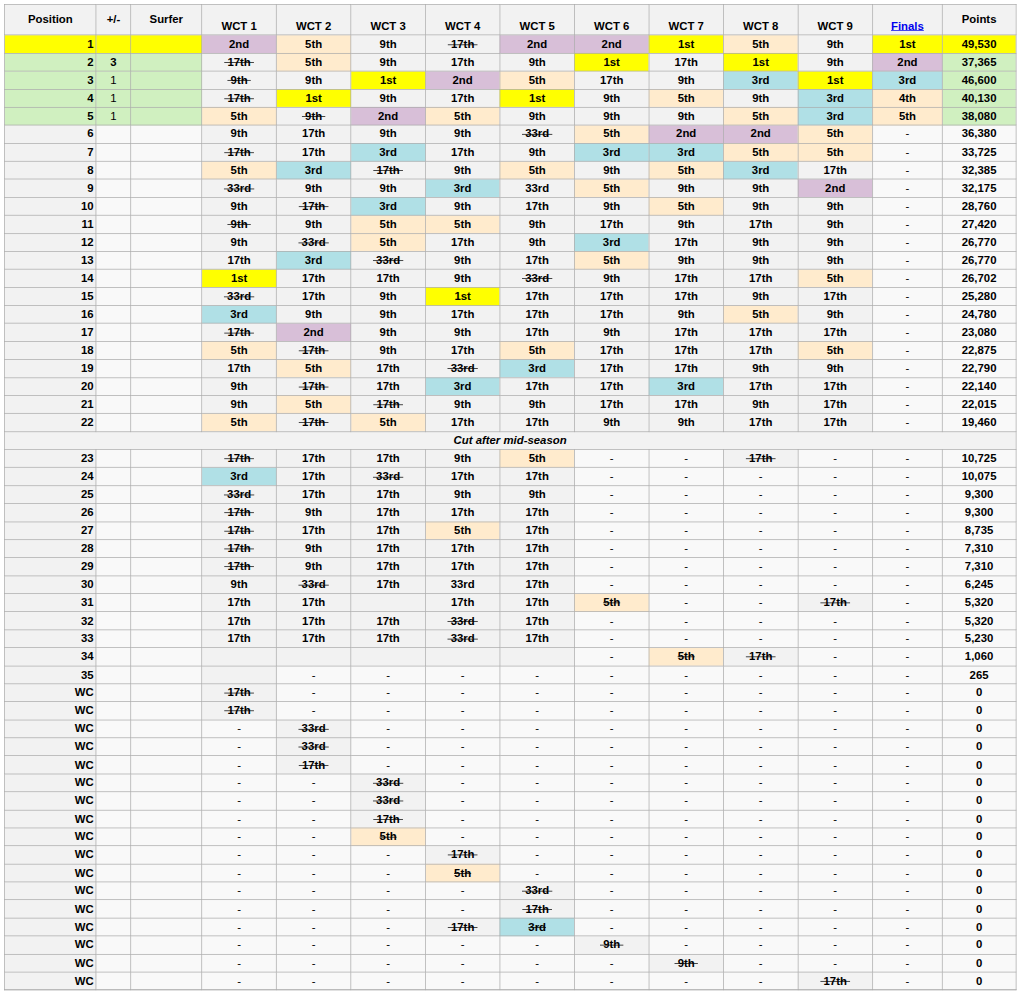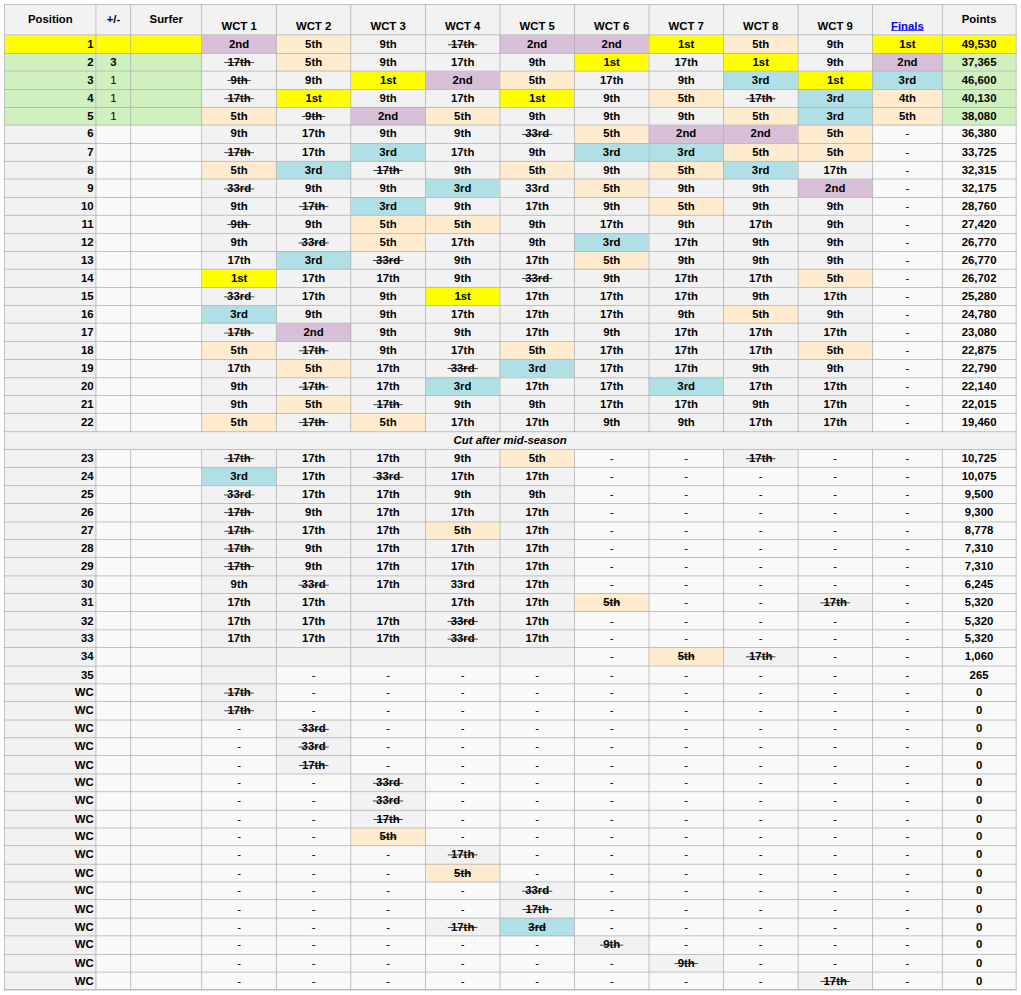 <table class="wikitable" style="width:90%; text-align: center">
 <tr>
 <th>Position</th>
 <th>+/-</th>
 <th>Surfer</th>
 <th><br>WCT 1</th>
 <th><br>WCT 2</th>
 <th><br>WCT 3</th>
 <th><br>WCT 4</th>
 <th><br>WCT 5</th>
 <th><br>WCT 6</th>
 <th><br>WCT 7</th>
 <th><br>WCT 8</th>
 <th><br>WCT 9</th>
 <th><br><a href='#'>Finals</a></th>
 <th>Points</th>
 </tr>
 <tr>
 <th style="text-align:right;background:yellow;">1</th>
 <td style="background:yellow;"></td>
 <td style="text-align:left;background:yellow;"></td>
 <th style="background:thistle;"> 2nd </th>
 <th style="background:#ffebcd;"> 5th </th>
 <th> 9th </th>
 <th><s> 17th </s></th>
 <th style="background:thistle;"> 2nd </th>
 <th style="background:thistle;"> 2nd </th>
 <th style="background:yellow;"> 1st </th>
 <th style="background:#ffebcd;"> 5th </th>
 <th> 9th </th>
 <th style="background:yellow;"> 1st </th>
 <td style="background:yellow;"><strong>49,530</strong></td>
 </tr>
 <tr>
 <th style="text-align:right;background:#d0f0c0;">2</th>
 <td style="background:#d0f0c0;"><strong>3</strong></td>
 <td style="text-align:left;background:#d0f0c0;"></td>
 <th><s> 17th </s></th>
 <th style="background:#ffebcd;"> 5th </th>
 <th> 9th </th>
 <th> 17th </th>
 <th> 9th </th>
 <th style="background:yellow;"> 1st </th>
 <th> 17th </th>
 <th style="background:yellow;"> 1st </th>
 <th> 9th </th>
 <th style="background:thistle;"> 2nd </th>
 <td style="background:#d0f0c0;"><strong>37,365</strong></td>
 </tr>
 <tr>
 <th style="text-align:right;background:#d0f0c0;">3</th>
 <td style="background:#d0f0c0;">1</td>
 <td style="text-align:left;background:#d0f0c0;"></td>
 <th><s> 9th </s></th>
 <th> 9th </th>
 <th style="background:yellow;"> 1st </th>
 <th style="background:thistle;"> 2nd </th>
 <th style="background:#ffebcd;"> 5th </th>
 <th> 17th </th>
 <th> 9th </th>
 <th style="background:#b0e0e6;"> 3rd </th>
 <th style="background:yellow;"> 1st </th>
 <th style="background:#b0e0e6;"> 3rd </th>
 <td style="background:#d0f0c0;"><strong>46,600</strong></td>
 </tr>
 <tr>
 <th style="text-align:right;background:#d0f0c0;">4</th>
 <td style="background:#d0f0c0;">1</td>
 <td style="text-align:left;background:#d0f0c0;"></td>
 <th><s> 17th </s></th>
 <th style="background:yellow;"> 1st </th>
 <th> 9th </th>
 <th> 17th </th>
 <th style="background:yellow;"> 1st </th>
 <th> 9th </th>
 <th style="background:#ffebcd;"> 5th </th>
-<th> 9th </th>
+<th><s> 17th </s></th>
 <th style="background:#b0e0e6;"> 3rd </th>
 <th style="background:#ffebcd;"> 4th </th>
 <td style="background:#d0f0c0;"><strong>40,130</strong></td>
 </tr>
 <tr>
 <th style="text-align:right;background:#d0f0c0;">5</th>
 <td style="background:#d0f0c0;">1</td>
 <td style="text-align:left;background:#d0f0c0;"></td>
 <th style="background:#ffebcd;"> 5th </th>
 <th><s> 9th </s></th>
 <th style="background:thistle;"> 2nd </th>
 <th style="background:#ffebcd;"> 5th </th>
 <th> 9th </th>
 <th> 9th </th>
 <th> 9th </th>
 <th style="background:#ffebcd;"> 5th </th>
 <th style="background:#b0e0e6;"> 3rd </th>
 <th style="background:#ffebcd;"> 5th </th>
 <td style="background:#d0f0c0;"><strong>38,080</strong></td>
 </tr>
 <tr>
 <th style="text-align:right;">6</th>
 <td></td>
 <td style="text-align:left;"></td>
 <th> 9th </th>
 <th> 17th </th>
 <th> 9th </th>
 <th> 9th </th>
 <th><s> 33rd </s></th>
 <th style="background:#ffebcd;"> 5th </th>
 <th style="background:thistle;"> 2nd </th>
 <th style="background:thistle;"> 2nd </th>
 <th style="background:#ffebcd;"> 5th </th>
 <td>-</td>
 <td><strong>36,380</strong></td>
 </tr>
 <tr>
 <th style="text-align:right;">7</th>
 <td></td>
 <td style="text-align:left;"></td>
 <th><s> 17th </s></th>
 <th> 17th </th>
 <th style="background:#b0e0e6;"> 3rd </th>
 <th> 17th </th>
 <th> 9th </th>
 <th style="background:#b0e0e6;"> 3rd </th>
 <th style="background:#b0e0e6;"> 3rd </th>
 <th style="background:#ffebcd;"> 5th </th>
 <th style="background:#ffebcd;"> 5th </th>
 <td>-</td>
 <td><strong>33,725</strong></td>
 </tr>
 <tr>
 <th style="text-align:right;">8</th>
 <td></td>
 <td style="text-align:left;"></td>
 <th style="background:#ffebcd;"> 5th </th>
 <th style="background:#b0e0e6;"> 3rd </th>
 <th><s> 17th </s></th>
 <th> 9th </th>
 <th style="background:#ffebcd;"> 5th </th>
 <th> 9th </th>
 <th style="background:#ffebcd;"> 5th </th>
 <th style="background:#b0e0e6;"> 3rd </th>
 <th> 17th </th>
 <td>-</td>
-<td><strong>32,385</strong></td>
+<td><strong>32,315</strong></td>
 </tr>
 <tr>
 <th style="text-align:right;">9</th>
 <td></td>
 <td style="text-align:left;"></td>
 <th><s> 33rd </s></th>
 <th> 9th </th>
 <th> 9th </th>
 <th style="background:#b0e0e6;"> 3rd </th>
 <th> 33rd </th>
 <th style="background:#ffebcd;"> 5th </th>
 <th> 9th </th>
 <th> 9th </th>
 <th style="background:thistle;"> 2nd </th>
 <td>-</td>
 <td><strong>32,175</strong></td>
 </tr>
 <tr>
 <th style="text-align:right;">10</th>
 <td></td>
 <td style="text-align:left;"></td>
 <th> 9th </th>
 <th><s> 17th </s></th>
 <th style="background:#b0e0e6;"> 3rd </th>
 <th> 9th </th>
 <th> 17th </th>
 <th> 9th </th>
 <th style="background:#ffebcd;"> 5th </th>
 <th> 9th </th>
 <th> 9th </th>
 <td>-</td>
 <td><strong>28,760</strong></td>
 </tr>
 <tr>
 <th style="text-align:right;">11</th>
 <td></td>
 <td style="text-align:left;"></td>
 <th><s> 9th </s></th>
 <th> 9th </th>
 <th style="background:#ffebcd;"> 5th </th>
 <th style="background:#ffebcd;"> 5th </th>
 <th> 9th </th>
 <th> 17th </th>
 <th> 9th </th>
 <th> 17th </th>
 <th> 9th </th>
 <td>-</td>
 <td><strong>27,420</strong></td>
 </tr>
 <tr>
 <th style="text-align:right;">12</th>
 <td></td>
 <td style="text-align:left;"></td>
 <th> 9th </th>
 <th><s> 33rd </s></th>
 <th style="background:#ffebcd;"> 5th </th>
 <th> 17th </th>
 <th> 9th </th>
 <th style="background:#b0e0e6;"> 3rd </th>
 <th> 17th </th>
 <th> 9th </th>
 <th> 9th </th>
 <td>-</td>
 <td><strong>26,770</strong></td>
 </tr>
 <tr>
 <th style="text-align:right;">13</th>
 <td></td>
 <td style="text-align:left;"></td>
 <th> 17th </th>
 <th style="background:#b0e0e6;"> 3rd </th>
 <th><s> 33rd </s></th>
 <th> 9th </th>
 <th> 17th </th>
 <th style="background:#ffebcd;"> 5th </th>
 <th> 9th </th>
 <th> 9th </th>
 <th> 9th </th>
 <td>-</td>
 <td><strong>26,770</strong></td>
 </tr>
 <tr>
 <th style="text-align:right;">14</th>
 <td></td>
 <td style="text-align:left;"></td>
 <th style="background:yellow;"> 1st </th>
 <th> 17th </th>
 <th> 17th </th>
 <th> 9th </th>
 <th><s> 33rd </s></th>
 <th> 9th </th>
 <th> 17th </th>
 <th> 17th </th>
 <th style="background:#ffebcd;"> 5th </th>
 <td>-</td>
 <td><strong>26,702</strong></td>
 </tr>
 <tr>
 <th style="text-align:right;">15</th>
 <td></td>
 <td style="text-align:left;"></td>
 <th><s> 33rd </s></th>
 <th> 17th </th>
 <th> 9th </th>
 <th style="background:yellow;"> 1st </th>
 <th> 17th </th>
 <th> 17th </th>
 <th> 17th </th>
 <th> 9th </th>
 <th> 17th </th>
 <td>-</td>
 <td><strong>25,280</strong></td>
 </tr>
 <tr>
 <th style="text-align:right;">16</th>
 <td></td>
 <td style="text-align:left;"></td>
 <th style="background:#b0e0e6;"> 3rd </th>
 <th> 9th </th>
 <th> 9th </th>
 <th> 17th </th>
 <th> 17th </th>
 <th> 17th </th>
 <th> 9th </th>
 <th style="background:#ffebcd;"> 5th </th>
 <th> 9th </th>
 <td>-</td>
 <td><strong>24,780</strong></td>
 </tr>
 <tr>
 <th style="text-align:right;">17</th>
 <td></td>
 <td style="text-align:left;"></td>
 <th><s> 17th </s></th>
 <th style="background:thistle;"> 2nd </th>
 <th> 9th </th>
 <th> 9th </th>
 <th> 17th </th>
 <th> 9th </th>
 <th> 17th </th>
 <th> 17th </th>
 <th> 17th </th>
 <td>-</td>
 <td><strong>23,080</strong></td>
 </tr>
 <tr>
 <th style="text-align:right;">18</th>
 <td></td>
 <td style="text-align:left;"></td>
 <th style="background:#ffebcd;"> 5th </th>
 <th><s> 17th </s></th>
 <th> 9th </th>
 <th> 17th </th>
 <th style="background:#ffebcd;"> 5th </th>
 <th> 17th </th>
 <th> 17th </th>
 <th> 17th </th>
 <th style="background:#ffebcd;"> 5th </th>
 <td>-</td>
 <td><strong>22,875</strong></td>
 </tr>
 <tr>
 <th style="text-align:right;">19</th>
 <td></td>
 <td style="text-align:left;"></td>
 <th> 17th </th>
 <th style="background:#ffebcd;"> 5th </th>
 <th> 17th </th>
 <th><s> 33rd </s></th>
 <th style="background:#b0e0e6;"> 3rd </th>
 <th> 17th </th>
 <th> 17th </th>
 <th> 9th </th>
 <th> 9th </th>
 <td>-</td>
 <td><strong>22,790</strong></td>
 </tr>
 <tr>
 <th style="text-align:right;">20</th>
 <td></td>
 <td style="text-align:left;"></td>
 <th> 9th </th>
 <th><s> 17th </s></th>
 <th> 17th </th>
 <th style="background:#b0e0e6;"> 3rd </th>
 <th> 17th </th>
 <th> 17th </th>
 <th style="background:#b0e0e6;"> 3rd </th>
 <th> 17th </th>
 <th> 17th </th>
 <td>-</td>
 <td><strong>22,140</strong></td>
 </tr>
 <tr>
 <th style="text-align:right;">21</th>
 <td></td>
 <td style="text-align:left;"></td>
 <th> 9th </th>
 <th style="background:#ffebcd;"> 5th </th>
 <th><s> 17th </s></th>
 <th> 9th </th>
 <th> 9th </th>
 <th> 17th </th>
 <th> 17th </th>
 <th> 9th </th>
 <th> 17th </th>
 <td>-</td>
 <td><strong>22,015</strong></td>
 </tr>
 <tr>
 <th style="text-align:right;">22</th>
 <td></td>
 <td style="text-align:left;"></td>
 <th style="background:#ffebcd;"> 5th </th>
 <th><s> 17th </s></th>
 <th style="background:#ffebcd;"> 5th </th>
 <th> 17th </th>
 <th> 17th </th>
 <th> 9th </th>
 <th> 9th </th>
 <th> 17th </th>
 <th> 17th </th>
 <td>-</td>
 <td><strong>19,460</strong></td>
 </tr>
 <tr>
 <th colspan="14"><em>Cut after mid-season</em></th>
 </tr>
 <tr>
 <th style="text-align:right;">23</th>
 <td></td>
 <td style="text-align:left;"></td>
 <th><s> 17th </s></th>
 <th> 17th </th>
 <th> 17th </th>
 <th> 9th </th>
 <th style="background:#ffebcd;"> 5th </th>
 <td>-</td>
 <td>-</td>
 <th><s> 17th </s></th>
 <td>-</td>
 <td>-</td>
 <td><strong>10,725</strong></td>
 </tr>
 <tr>
 <th style="text-align:right;">24</th>
 <td></td>
 <td style="text-align:left;"></td>
 <th style="background:#b0e0e6;"> 3rd </th>
 <th> 17th </th>
 <th><s> 33rd </s></th>
 <th> 17th </th>
 <th> 17th </th>
 <td>-</td>
 <td>-</td>
 <td>-</td>
 <td>-</td>
 <td>-</td>
 <td><strong>10,075</strong></td>
 </tr>
 <tr>
 <th style="text-align:right;">25</th>
 <td></td>
 <td style="text-align:left;"></td>
 <th><s> 33rd </s></th>
 <th> 17th </th>
 <th> 17th </th>
 <th> 9th </th>
 <th> 9th </th>
 <td>-</td>
 <td>-</td>
 <td>-</td>
 <td>-</td>
 <td>-</td>
-<td><strong>9,300</strong></td>
+<td><strong>9,500</strong></td>
 </tr>
 <tr>
 <th style="text-align:right;">26</th>
 <td></td>
 <td style="text-align:left;"></td>
 <th><s> 17th </s></th>
 <th> 9th </th>
 <th> 17th </th>
 <th> 17th </th>
 <th> 17th </th>
 <td>-</td>
 <td>-</td>
 <td>-</td>
 <td>-</td>
 <td>-</td>
 <td><strong>9,300</strong></td>
 </tr>
 <tr>
 <th style="text-align:right;">27</th>
 <td></td>
 <td style="text-align:left;"></td>
 <th><s> 17th </s></th>
 <th> 17th </th>
 <th> 17th </th>
 <th style="background:#ffebcd;"> 5th </th>
 <th> 17th </th>
 <td>-</td>
 <td>-</td>
 <td>-</td>
 <td>-</td>
 <td>-</td>
-<td><strong>8,735</strong></td>
+<td><strong>8,778</strong></td>
 </tr>
 <tr>
 <th style="text-align:right;">28</th>
 <td></td>
 <td style="text-align:left;"></td>
 <th><s> 17th </s></th>
 <th> 9th </th>
 <th> 17th </th>
 <th> 17th </th>
 <th> 17th </th>
 <td>-</td>
 <td>-</td>
 <td>-</td>
 <td>-</td>
 <td>-</td>
 <td><strong>7,310</strong></td>
 </tr>
 <tr>
 <th style="text-align:right;">29</th>
 <td></td>
 <td style="text-align:left;"></td>
 <th><s> 17th </s></th>
 <th> 9th </th>
 <th> 17th </th>
 <th> 17th </th>
 <th> 17th </th>
 <td>-</td>
 <td>-</td>
 <td>-</td>
 <td>-</td>
 <td>-</td>
 <td><strong>7,310</strong></td>
 </tr>
 <tr>
 <th style="text-align:right;">30</th>
 <td></td>
 <td style="text-align:left;"></td>
 <th> 9th </th>
 <th><s> 33rd </s></th>
 <th> 17th </th>
 <th> 33rd </th>
 <th> 17th </th>
 <td>-</td>
 <td>-</td>
 <td>-</td>
 <td>-</td>
 <td>-</td>
 <td><strong>6,245</strong></td>
 </tr>
 <tr>
 <th style="text-align:right;">31</th>
 <td></td>
 <td style="text-align:left;"></td>
 <th> 17th </th>
 <th> 17th </th>
 <th>  </th>
 <th> 17th </th>
 <th> 17th </th>
 <th style="background:#ffebcd;"> <s>5th</s> </th>
 <td>-</td>
 <td>-</td>
 <th><s> 17th </s></th>
 <td>-</td>
 <td><strong>5,320</strong></td>
 </tr>
 <tr>
 <th style="text-align:right;">32</th>
 <td></td>
 <td style="text-align:left;"></td>
 <th> 17th </th>
 <th> 17th </th>
 <th> 17th </th>
 <th><s> 33rd </s></th>
 <th> 17th </th>
 <td>-</td>
 <td>-</td>
 <td>-</td>
 <td>-</td>
 <td>-</td>
 <td><strong>5,320</strong></td>
 </tr>
 <tr>
 <th style="text-align:right;">33</th>
 <td></td>
 <td style="text-align:left;"></td>
 <th> 17th </th>
 <th> 17th </th>
 <th> 17th </th>
 <th><s> 33rd </s></th>
 <th> 17th </th>
 <td>-</td>
 <td>-</td>
 <td>-</td>
 <td>-</td>
 <td>-</td>
-<td><strong>5,230</strong></td>
+<td><strong>5,320</strong></td>
 </tr>
 <tr>
 <th style="text-align:right;background:">34</th>
 <td></td>
 <td style="text-align:left;background:"></td>
 <th>  </th>
 <th>  </th>
 <th>  </th>
 <th>  </th>
 <th>  </th>
 <td>-</td>
 <th style="background:#ffebcd;"> <s>5th</s> </th>
 <th><s> 17th </s></th>
 <td>-</td>
 <td>-</td>
 <td><strong>1,060</strong></td>
 </tr>
 <tr>
 <th style="text-align:right;">35</th>
 <td></td>
 <td style="text-align:left;background:"> <span></span></td>
 <th>  </th>
 <td>-</td>
 <td>-</td>
 <td>-</td>
 <td>-</td>
 <td>-</td>
 <td>-</td>
 <td>-</td>
 <td>-</td>
 <td>-</td>
 <td><strong>265</strong></td>
 </tr>
 <tr>
 <th style="text-align:right;">WC</th>
 <td></td>
 <td style="text-align:left;"></td>
 <th><s> 17th </s></th>
 <td>-</td>
 <td>-</td>
 <td>-</td>
 <td>-</td>
 <td>-</td>
 <td>-</td>
 <td>-</td>
 <td>-</td>
 <td>-</td>
 <td><strong>0</strong></td>
 </tr>
 <tr>
 <th style="text-align:right;">WC</th>
 <td></td>
 <td style="text-align:left;"></td>
 <th><s> 17th </s></th>
 <td>-</td>
 <td>-</td>
 <td>-</td>
 <td>-</td>
 <td>-</td>
 <td>-</td>
 <td>-</td>
 <td>-</td>
 <td>-</td>
 <td><strong>0</strong></td>
 </tr>
 <tr>
 <th style="text-align:right;">WC</th>
 <td></td>
 <td style="text-align:left;"></td>
 <td>-</td>
 <th><s> 33rd </s></th>
 <td>-</td>
 <td>-</td>
 <td>-</td>
 <td>-</td>
 <td>-</td>
 <td>-</td>
 <td>-</td>
 <td>-</td>
 <td><strong>0</strong></td>
 </tr>
 <tr>
 <th style="text-align:right;">WC</th>
 <td></td>
 <td style="text-align:left;"></td>
 <td>-</td>
 <th><s> 33rd </s></th>
 <td>-</td>
 <td>-</td>
 <td>-</td>
 <td>-</td>
 <td>-</td>
 <td>-</td>
 <td>-</td>
 <td>-</td>
 <td><strong>0</strong></td>
 </tr>
 <tr>
 <th style="text-align:right;">WC</th>
 <td></td>
 <td style="text-align:left;"></td>
 <td>-</td>
 <th><s> 17th </s></th>
 <td>-</td>
 <td>-</td>
 <td>-</td>
 <td>-</td>
 <td>-</td>
 <td>-</td>
 <td>-</td>
 <td>-</td>
 <td><strong>0</strong></td>
 </tr>
 <tr>
 <th style="text-align:right;">WC</th>
 <td></td>
 <td style="text-align:left;"></td>
 <td>-</td>
 <td>-</td>
 <th><s> 33rd </s></th>
 <td>-</td>
 <td>-</td>
 <td>-</td>
 <td>-</td>
 <td>-</td>
 <td>-</td>
 <td>-</td>
 <td><strong>0</strong></td>
 </tr>
 <tr>
 <th style="text-align:right;">WC</th>
 <td></td>
 <td style="text-align:left;"></td>
 <td>-</td>
 <td>-</td>
 <th><s> 33rd </s></th>
 <td>-</td>
 <td>-</td>
 <td>-</td>
 <td>-</td>
 <td>-</td>
 <td>-</td>
 <td>-</td>
 <td><strong>0</strong></td>
 </tr>
 <tr>
 <th style="text-align:right;">WC</th>
 <td></td>
 <td style="text-align:left;"></td>
 <td>-</td>
 <td>-</td>
 <th><s> 17th </s></th>
 <td>-</td>
 <td>-</td>
 <td>-</td>
 <td>-</td>
 <td>-</td>
 <td>-</td>
 <td>-</td>
 <td><strong>0</strong></td>
 </tr>
 <tr>
 <th style="text-align:right;">WC</th>
 <td></td>
 <td style="text-align:left;"></td>
 <td>-</td>
 <td>-</td>
 <th style="background:#ffebcd;"> <s>5th</s> </th>
 <td>-</td>
 <td>-</td>
 <td>-</td>
 <td>-</td>
 <td>-</td>
 <td>-</td>
 <td>-</td>
 <td><strong>0</strong></td>
 </tr>
 <tr>
 <th style="text-align:right;">WC</th>
 <td></td>
 <td style="text-align:left;"></td>
 <td>-</td>
 <td>-</td>
 <td>-</td>
 <th><s> 17th </s></th>
 <td>-</td>
 <td>-</td>
 <td>-</td>
 <td>-</td>
 <td>-</td>
 <td>-</td>
 <td><strong>0</strong></td>
 </tr>
 <tr>
 <th style="text-align:right;">WC</th>
 <td></td>
 <td style="text-align:left;"></td>
 <td>-</td>
 <td>-</td>
 <td>-</td>
 <th style="background:#ffebcd;"> <s>5th</s> </th>
 <td>-</td>
 <td>-</td>
 <td>-</td>
 <td>-</td>
 <td>-</td>
 <td>-</td>
 <td><strong>0</strong></td>
 </tr>
 <tr>
 <th style="text-align:right;">WC</th>
 <td></td>
 <td style="text-align:left;"></td>
 <td>-</td>
 <td>-</td>
 <td>-</td>
 <td>-</td>
 <th><s> 33rd </s></th>
 <td>-</td>
 <td>-</td>
 <td>-</td>
 <td>-</td>
 <td>-</td>
 <td><strong>0</strong></td>
 </tr>
 <tr>
 <th style="text-align:right;">WC</th>
 <td></td>
 <td style="text-align:left;"></td>
 <td>-</td>
 <td>-</td>
 <td>-</td>
 <td>-</td>
 <th><s> 17th </s></th>
 <td>-</td>
 <td>-</td>
 <td>-</td>
 <td>-</td>
 <td>-</td>
 <td><strong>0</strong></td>
 </tr>
 <tr>
 <th style="text-align:right;">WC</th>
 <td></td>
 <td style="text-align:left;"></td>
 <td>-</td>
 <td>-</td>
 <td>-</td>
 <th><s> 17th </s></th>
 <th style="background:#b0e0e6;"> <s>3rd</s> </th>
 <td>-</td>
 <td>-</td>
 <td>-</td>
 <td>-</td>
 <td>-</td>
 <td><strong>0</strong></td>
 </tr>
 <tr>
 <th style="text-align:right;">WC</th>
 <td></td>
 <td style="text-align:left;"></td>
 <td>-</td>
 <td>-</td>
 <td>-</td>
 <td>-</td>
 <td>-</td>
 <th><s> 9th </s></th>
 <td>-</td>
 <td>-</td>
 <td>-</td>
 <td>-</td>
 <td><strong>0</strong></td>
 </tr>
 <tr>
 <th style="text-align:right;">WC</th>
 <td></td>
 <td style="text-align:left;"></td>
 <td>-</td>
 <td>-</td>
 <td>-</td>
 <td>-</td>
 <td>-</td>
 <td>-</td>
 <th><s> 9th </s></th>
 <td>-</td>
 <td>-</td>
 <td>-</td>
 <td><strong>0</strong></td>
 </tr>
 <tr>
 <th style="text-align:right;">WC</th>
 <td></td>
 <td style="text-align:left;"></td>
 <td>-</td>
 <td>-</td>
 <td>-</td>
 <td>-</td>
 <td>-</td>
 <td>-</td>
 <td>-</td>
 <td>-</td>
 <th><s> 17th </s></th>
 <td>-</td>
 <td><strong>0</strong></td>
 </tr>
 <tr>
 </tr>
 </table>
